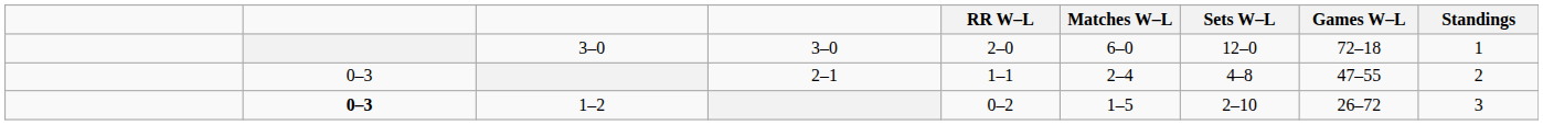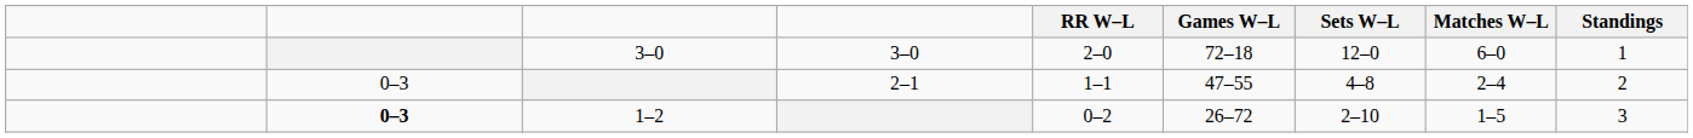 <table class="wikitable" style="width: 100%; text-align:center; font-size:90%">
 <tr>
 <td width=166></td>
 <td width=162></td>
 <td width=162></td>
 <td width=162></td>
 <th width=80>RR W–L</th>
+<th width=80>Games W–L</th>
+<th width=80>Sets W–L</th>
 <th width=80>Matches W–L</th>
-<th width=80>Sets W–L</th>
-<th width=80>Games W–L</th>
 <th width=80>Standings</th>
 </tr>
 <tr>
 <td style="text-align:left;"></td>
 <th bgcolor="ededed"></th>
 <td>3–0</td>
 <td>3–0</td>
 <td>2–0</td>
+<td>72–18</td>
+<td>12–0</td>
 <td>6–0</td>
-<td>12–0</td>
-<td>72–18</td>
 <td>1</td>
 </tr>
 <tr>
 <td style="text-align:left;"></td>
 <td>0–3</td>
 <th bgcolor="ededed"></th>
 <td>2–1</td>
 <td>1–1</td>
+<td>47–55</td>
+<td>4–8</td>
 <td>2–4</td>
-<td>4–8</td>
-<td>47–55</td>
 <td>2</td>
 </tr>
 <tr>
 <td style="text-align:left;"></td>
 <td><strong>0–3</strong></td>
 <td>1–2</td>
 <th bgcolor="ededed"></th>
 <td>0–2</td>
+<td>26–72</td>
+<td>2–10</td>
 <td>1–5</td>
-<td>2–10</td>
-<td>26–72</td>
 <td>3</td>
 </tr>
 </table>
